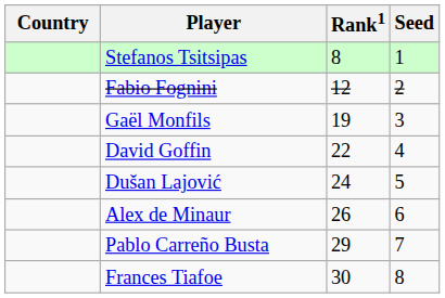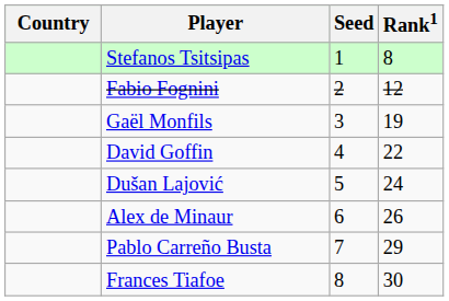 <table class=wikitable>
 <tr style="background:#cfc;">
 <th width="70">Country</th>
 <th width="175">Player</th>
+<th>Seed</th>
 <th>Rank<sup>1</sup></th>
-<th>Seed</th>
 </tr>
 <tr style="background:#cfc;">
 <td></td>
 <td><a href='#'>Stefanos Tsitsipas</a></td>
+<td>1</td>
 <td>8</td>
-<td>1</td>
 </tr>
 <tr>
 <td></td>
 <td><s><a href='#'>Fabio Fognini</a></s></td>
+<td><s>2</s></td>
 <td><s>12</s></td>
-<td><s>2</s></td>
 </tr>
 <tr>
 <td></td>
 <td><a href='#'>Gaël Monfils</a></td>
+<td>3</td>
 <td>19</td>
-<td>3</td>
 </tr>
 <tr>
 <td></td>
 <td><a href='#'>David Goffin</a></td>
+<td>4</td>
 <td>22</td>
-<td>4</td>
 </tr>
 <tr>
 <td></td>
 <td><a href='#'>Dušan Lajović</a></td>
+<td>5</td>
 <td>24</td>
-<td>5</td>
 </tr>
 <tr>
 <td></td>
 <td><a href='#'>Alex de Minaur</a></td>
+<td>6</td>
 <td>26</td>
-<td>6</td>
 </tr>
 <tr>
 <td></td>
 <td><a href='#'>Pablo Carreño Busta</a></td>
+<td>7</td>
 <td>29</td>
-<td>7</td>
 </tr>
 <tr>
 <td></td>
 <td><a href='#'>Frances Tiafoe</a></td>
+<td>8</td>
 <td>30</td>
-<td>8</td>
 </tr>
 </table>
